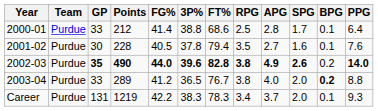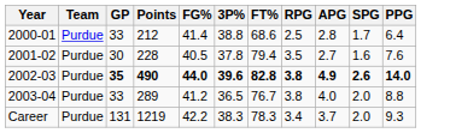 <table class="wikitable">
 <tr>
 <th>Year</th>
 <th>Team</th>
 <th>GP</th>
 <th>Points</th>
 <th>FG%</th>
 <th>3P%</th>
 <th>FT%</th>
 <th>RPG</th>
 <th>APG</th>
 <th>SPG</th>
-<th>BPG</th>
 <th>PPG</th>
 </tr>
 <tr>
 <td>2000-01</td>
 <td><a href='#'>Purdue</a></td>
 <td>33</td>
 <td>212</td>
 <td>41.4</td>
 <td>38.8</td>
 <td>68.6</td>
 <td>2.5</td>
 <td>2.8</td>
 <td>1.7</td>
-<td>0.1</td>
 <td>6.4</td>
 </tr>
 <tr>
 <td>2001-02</td>
 <td>Purdue</td>
 <td>30</td>
 <td>228</td>
 <td>40.5</td>
 <td>37.8</td>
 <td>79.4</td>
 <td>3.5</td>
 <td>2.7</td>
 <td>1.6</td>
-<td>0.1</td>
 <td>7.6</td>
 </tr>
 <tr>
 <td>2002-03</td>
 <td>Purdue</td>
 <td><strong>35</strong></td>
 <td><strong>490</strong></td>
 <td><strong>44.0</strong></td>
 <td><strong>39.6</strong></td>
 <td><strong>82.8</strong></td>
 <td><strong>3.8</strong></td>
 <td><strong>4.9</strong></td>
 <td><strong>2.6</strong></td>
-<td>0.2</td>
 <td><strong>14.0</strong></td>
 </tr>
 <tr>
 <td>2003-04</td>
 <td>Purdue</td>
 <td>33</td>
 <td>289</td>
 <td>41.2</td>
 <td>36.5</td>
 <td>76.7</td>
 <td>3.8</td>
 <td>4.0</td>
 <td>2.0</td>
-<td><strong>0.2</strong></td>
 <td>8.8</td>
 </tr>
 <tr>
 <td>Career</td>
 <td>Purdue</td>
 <td>131</td>
 <td>1219</td>
 <td>42.2</td>
 <td>38.3</td>
 <td>78.3</td>
 <td>3.4</td>
 <td>3.7</td>
 <td>2.0</td>
-<td>0.1</td>
 <td>9.3</td>
 </tr>
 </table>
